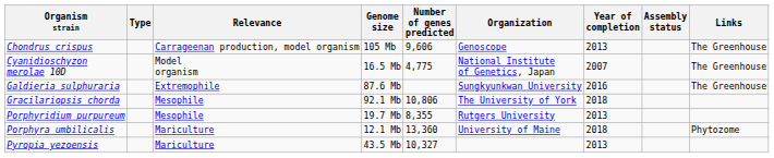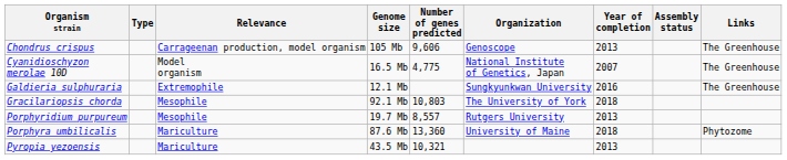 <table class="wikitable sortable mw-collapsible">
 <tr>
 <th>Organism<br><small>strain</small></th>
 <th>Type</th>
 <th>Relevance</th>
 <th>Genome<br>size</th>
 <th>Number<br>of genes<br>predicted</th>
 <th>Organization</th>
 <th>Year of<br>completion</th>
 <th>Assembly<br>status</th>
 <th>Links</th>
 </tr>
 <tr>
 <td><em><a href='#'>Chondrus crispus</a></em></td>
 <td></td>
 <td><a href='#'>Carrageenan</a> production, model organism</td>
 <td>105 Mb</td>
 <td>9,606</td>
 <td><a href='#'>Genoscope</a></td>
 <td>2013</td>
 <td></td>
 <td>The Greenhouse</td>
 </tr>
 <tr>
 <td><em><a href='#'>Cyanidioschyzon</a></em><br><em><a href='#'>merolae</a> 10D</em></td>
 <td></td>
 <td>Model<br>organism</td>
 <td>16.5 Mb</td>
 <td>4,775</td>
 <td><a href='#'>National Institute</a><br><a href='#'>of Genetics</a>, Japan</td>
 <td>2007</td>
 <td></td>
 <td>The Greenhouse</td>
 </tr>
 <tr>
 <td><em><a href='#'>Galdieria sulphuraria</a></em></td>
 <td></td>
 <td><a href='#'>Extremophile</a></td>
-<td>87.6 Mb</td>
+<td>12.1 Mb</td>
 <td></td>
 <td><a href='#'>Sungkyunkwan University</a></td>
 <td>2016</td>
 <td></td>
 <td>The Greenhouse</td>
 </tr>
 <tr>
 <td><em><a href='#'>Gracilariopsis chorda</a></em></td>
 <td></td>
 <td><a href='#'>Mesophile</a></td>
 <td>92.1 Mb</td>
-<td>10,806</td>
+<td>10,803</td>
 <td><a href='#'>The University of York</a></td>
 <td>2018</td>
 <td></td>
 <td></td>
 </tr>
 <tr>
 <td><em><a href='#'>Porphyridium purpureum</a></em></td>
 <td></td>
 <td><a href='#'>Mesophile</a></td>
 <td>19.7 Mb</td>
-<td>8,355</td>
+<td>8,557</td>
 <td><a href='#'>Rutgers University</a></td>
 <td>2013</td>
 <td></td>
 <td></td>
 </tr>
 <tr>
 <td><em><a href='#'>Porphyra umbilicalis</a></em></td>
 <td></td>
 <td><a href='#'>Mariculture</a></td>
-<td>12.1 Mb</td>
+<td>87.6 Mb</td>
 <td>13,360</td>
 <td><a href='#'>University of Maine</a></td>
 <td>2018</td>
 <td></td>
 <td>Phytozome</td>
 </tr>
 <tr>
 <td><em><a href='#'>Pyropia yezoensis</a></em></td>
 <td></td>
 <td><a href='#'>Mariculture</a></td>
 <td>43.5 Mb</td>
-<td>10,327</td>
+<td>10,321</td>
 <td></td>
 <td>2013</td>
 <td></td>
 <td></td>
 </tr>
 </table>
